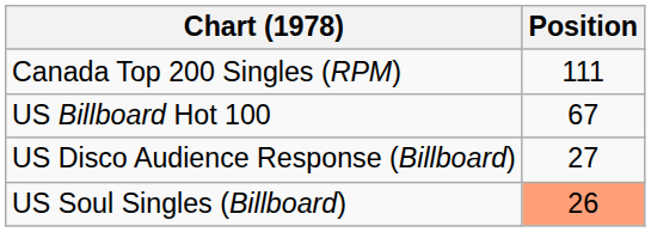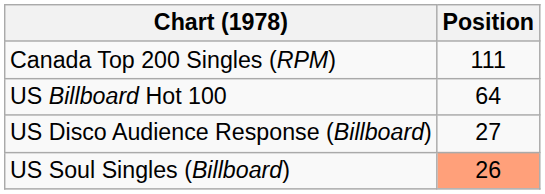 <table class="wikitable sortable" style="text-align:center;">
 <tr>
 <th>Chart (1978)</th>
 <th>Position</th>
 </tr>
 <tr>
 <td align="left">Canada Top 200 Singles (<em>RPM</em>)</td>
 <td>111</td>
 </tr>
 <tr>
 <td align="left">US <em>Billboard</em> Hot 100</td>
-<td>67</td>
+<td>64</td>
 </tr>
 <tr>
 <td align="left">US Disco Audience Response (<em>Billboard</em>)</td>
 <td>27</td>
 </tr>
 <tr>
 <td align="left">US Soul Singles (<em>Billboard</em>)</td>
 <td style="background: lightsalmon;">26</td>
 </tr>
 </table>
